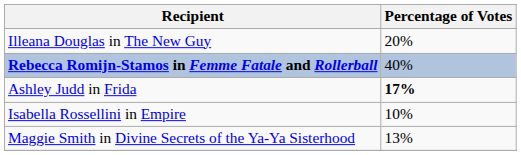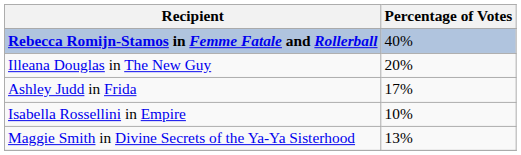 <table class="wikitable sortable plainrowheaders" align="centre">
 <tr>
 <th>Recipient</th>
 <th>Percentage of Votes</th>
 </tr>
 <tr>
 </tr>
-<tr>
-<td><a href='#'>Illeana Douglas</a> in </em><a href='#'>The New Guy</a><em></td>
-<td>20%</td>
-</tr>
 <tr style="background:#B0C4DE;">
 <td><strong><a href='#'>Rebecca Romijn-Stamos</a> in <em><a href='#'>Femme Fatale</a></em> and <em><a href='#'>Rollerball</a><strong><em></td>
 <td></strong>40%<strong></td>
 </tr>
 <tr>
+<td><a href='#'>Illeana Douglas</a> in </em><a href='#'>The New Guy</a><em></td>
+<td>20%</td>
+</tr>
+<tr>
 <td><a href='#'>Ashley Judd</a> in </em><a href='#'>Frida</a><em></td>
-<td><strong>17%</strong></td>
+<td>17%</td>
 </tr>
 <tr>
 <td><a href='#'>Isabella Rossellini</a> in </em><a href='#'>Empire</a><em></td>
 <td>10%</td>
 </tr>
 <tr>
 <td><a href='#'>Maggie Smith</a> in </em><a href='#'>Divine Secrets of the Ya-Ya Sisterhood</a><em></td>
 <td>13%</td>
 </tr>
 <tr>
 </tr>
 </table>
